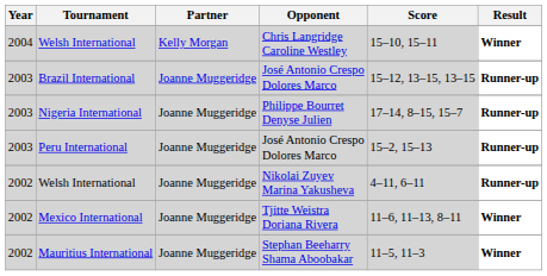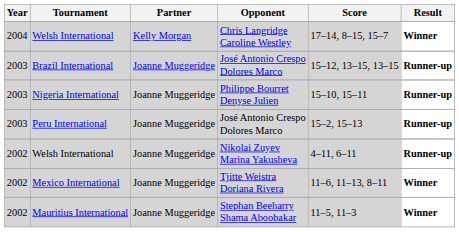 <table class="sortable wikitable" style="font-size: 90%;">
 <tr>
 <th>Year</th>
 <th>Tournament</th>
 <th>Partner</th>
 <th>Opponent</th>
 <th>Score</th>
 <th>Result</th>
 </tr>
 <tr>
 </tr>
 <tr style="background:#D5D5D5">
 <td align="center">2004</td>
 <td align="left"><a href='#'>Welsh International</a></td>
 <td align="left"> <a href='#'>Kelly Morgan</a></td>
 <td align="left"> <a href='#'>Chris Langridge</a> <br>  <a href='#'>Caroline Westley</a></td>
-<td align="left">15–10, 15–11</td>
+<td align="left">17–14, 8–15, 15–7</td>
 <td style="text-align:left; background:white"> <strong>Winner</strong></td>
 </tr>
 <tr>
 </tr>
 <tr style="background:#D5D5D5">
 <td align="center">2003</td>
 <td align="left"><a href='#'>Brazil International</a></td>
 <td align="left"> <a href='#'>Joanne Muggeridge</a></td>
 <td align="left"> <a href='#'>José Antonio Crespo</a> <br>  <a href='#'>Dolores Marco</a></td>
 <td align="left">15–12, 13–15, 13–15</td>
 <td style="text-align:left; background:white"> <strong>Runner-up</strong></td>
 </tr>
 <tr>
 </tr>
 <tr style="background:#D5D5D5">
 <td align="center">2003</td>
 <td align="left"><a href='#'>Nigeria International</a></td>
 <td align="left"> Joanne Muggeridge</td>
 <td align="left"> <a href='#'>Philippe Bourret</a> <br>  <a href='#'>Denyse Julien</a></td>
-<td align="left">17–14, 8–15, 15–7</td>
+<td align="left">15–10, 15–11</td>
 <td style="text-align:left; background:white"> <strong>Runner-up</strong></td>
 </tr>
 <tr>
 </tr>
 <tr style="background:#D5D5D5">
 <td align="center">2003</td>
 <td align="left"><a href='#'>Peru International</a></td>
 <td align="left"> Joanne Muggeridge</td>
 <td align="left"> José Antonio Crespo <br>  Dolores Marco</td>
 <td align="left">15–2, 15–13</td>
 <td style="text-align:left; background:white"> <strong>Runner-up</strong></td>
 </tr>
 <tr>
 </tr>
 <tr style="background:#D5D5D5">
 <td align="center">2002</td>
 <td align="left">Welsh International</td>
 <td align="left"> Joanne Muggeridge</td>
 <td align="left"> <a href='#'>Nikolai Zuyev</a> <br>  <a href='#'>Marina Yakusheva</a></td>
 <td align="left">4–11, 6–11</td>
 <td style="text-align:left; background:white"> <strong>Runner-up</strong></td>
 </tr>
 <tr>
 </tr>
 <tr style="background:#D5D5D5">
 <td align="center">2002</td>
 <td align="left"><a href='#'>Mexico International</a></td>
 <td align="left"> Joanne Muggeridge</td>
 <td align="left"> <a href='#'>Tjitte Weistra</a> <br>  <a href='#'>Doriana Rivera</a></td>
 <td align="left">11–6, 11–13, 8–11</td>
 <td style="text-align:left; background:white"> <strong>Winner</strong></td>
 </tr>
 <tr>
 </tr>
 <tr style="background:#D5D5D5">
 <td align="center">2002</td>
 <td align="left"><a href='#'>Mauritius International</a></td>
 <td align="left"> Joanne Muggeridge</td>
 <td align="left"> <a href='#'>Stephan Beeharry</a> <br>  <a href='#'>Shama Aboobakar</a></td>
 <td align="left">11–5, 11–3</td>
 <td style="text-align:left; background:white"> <strong>Winner</strong></td>
 </tr>
 </table>
